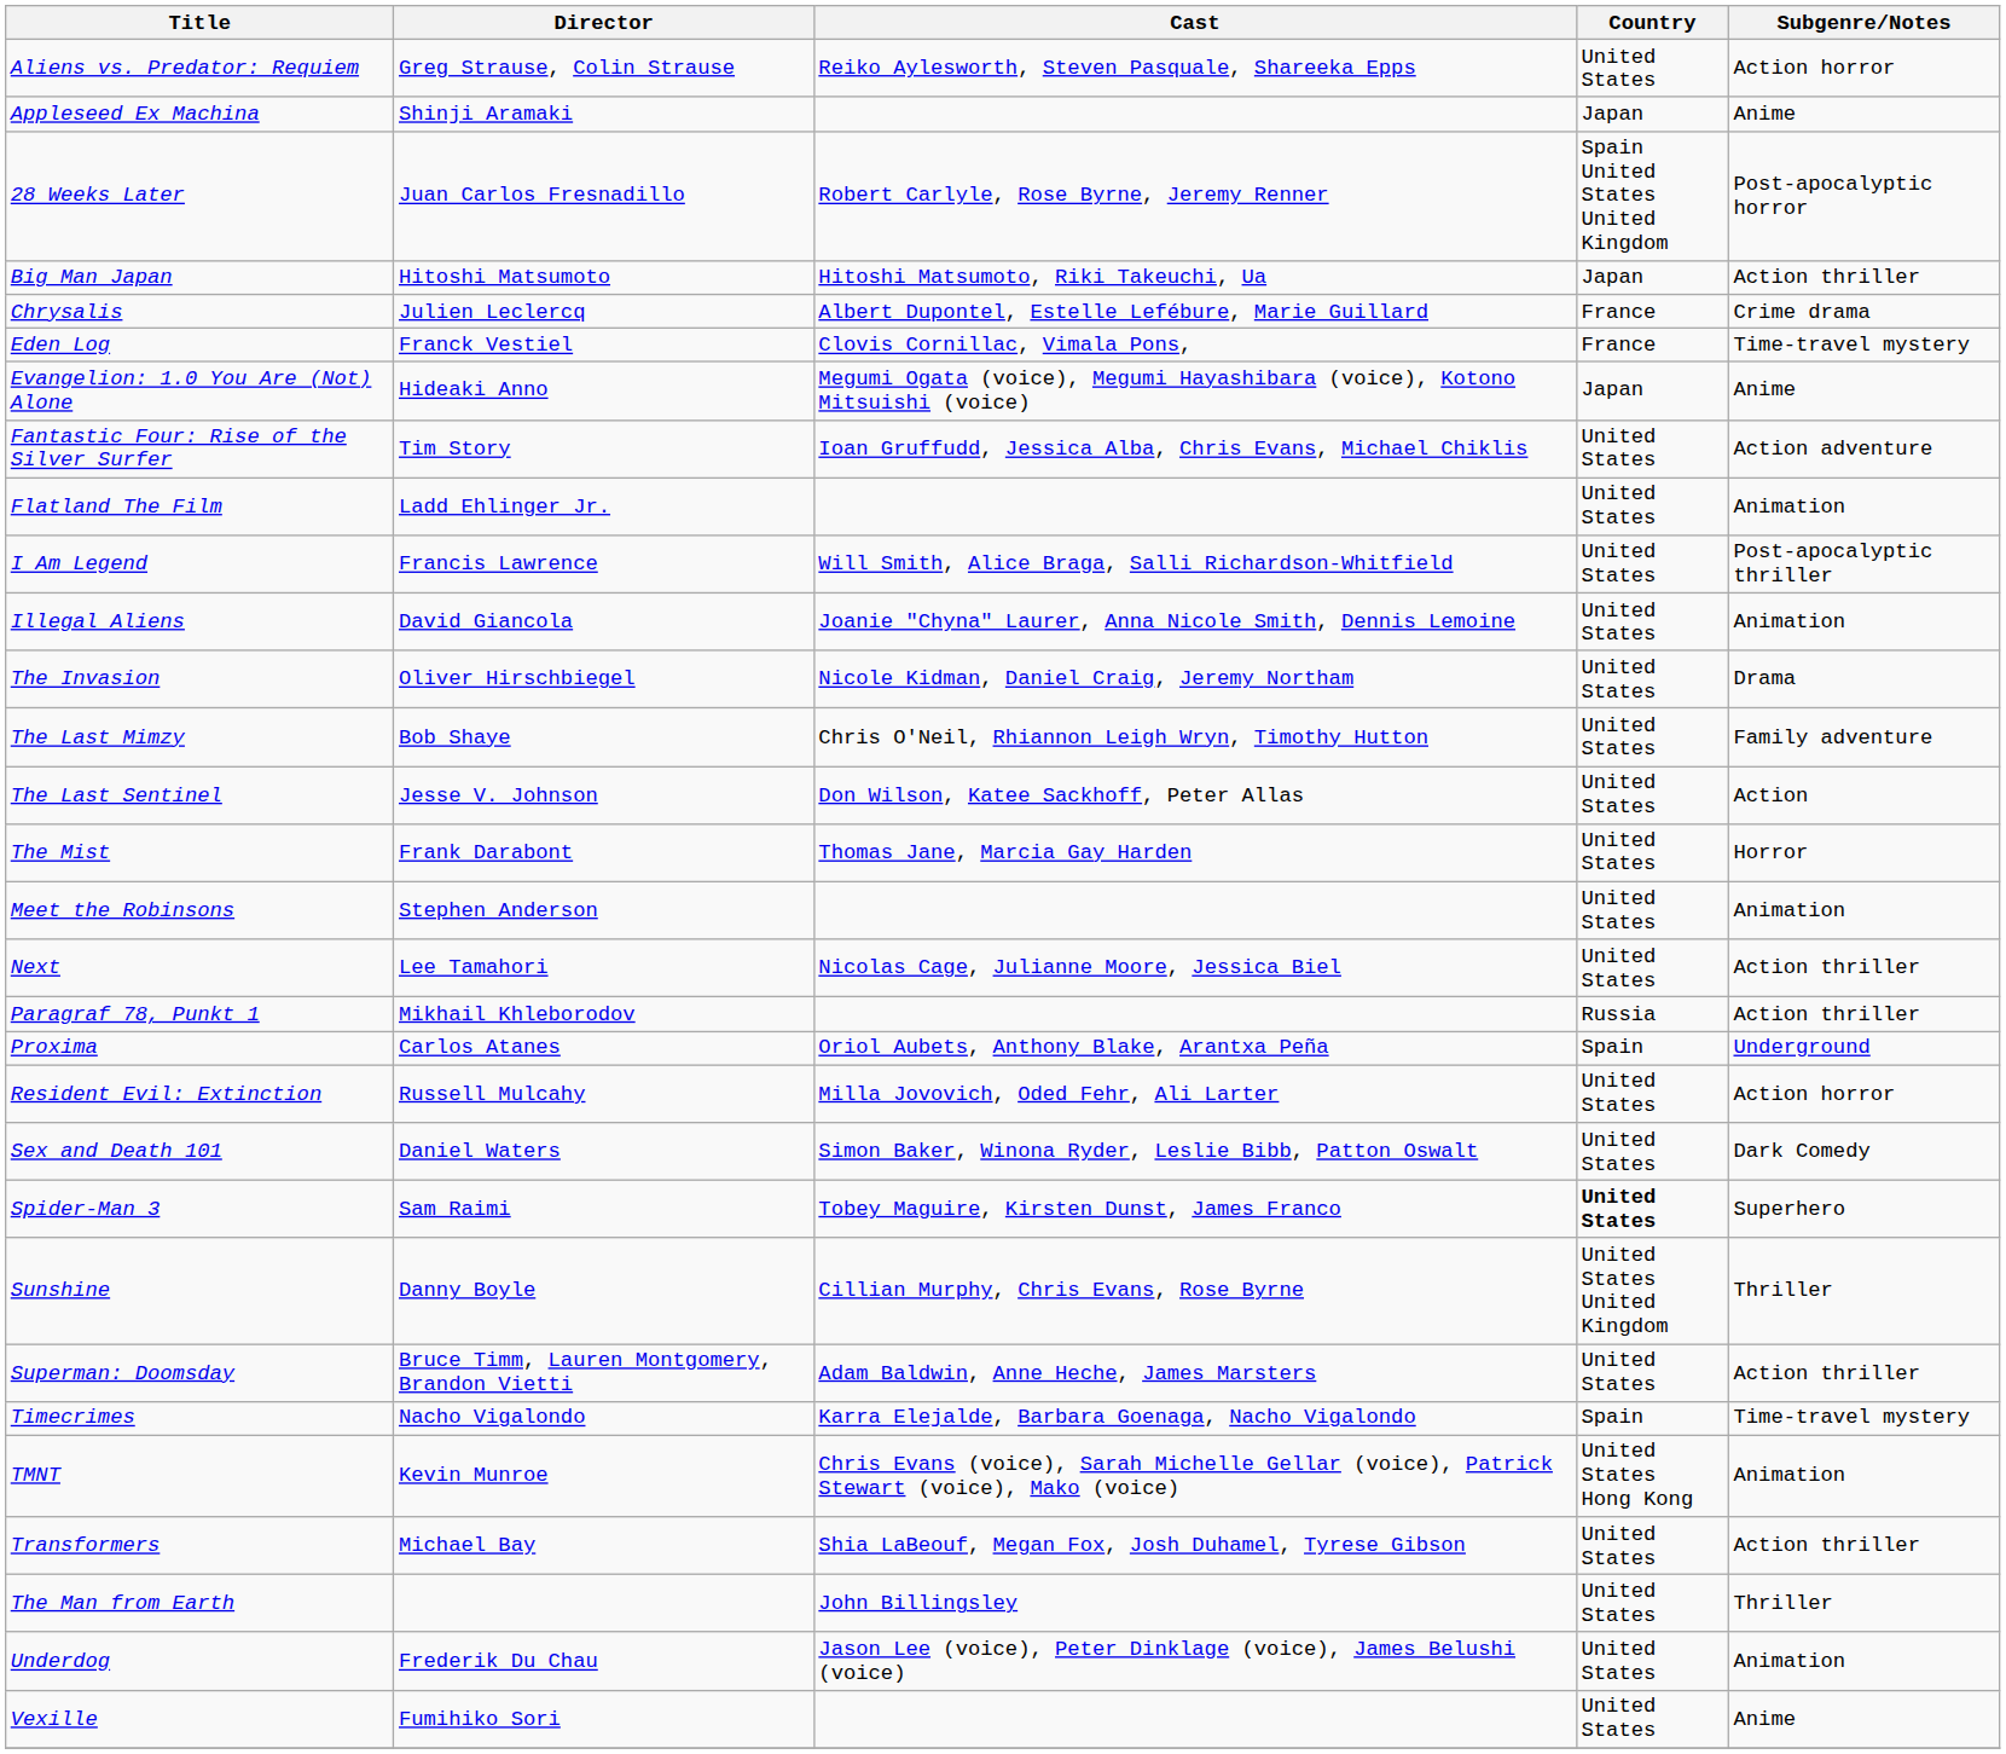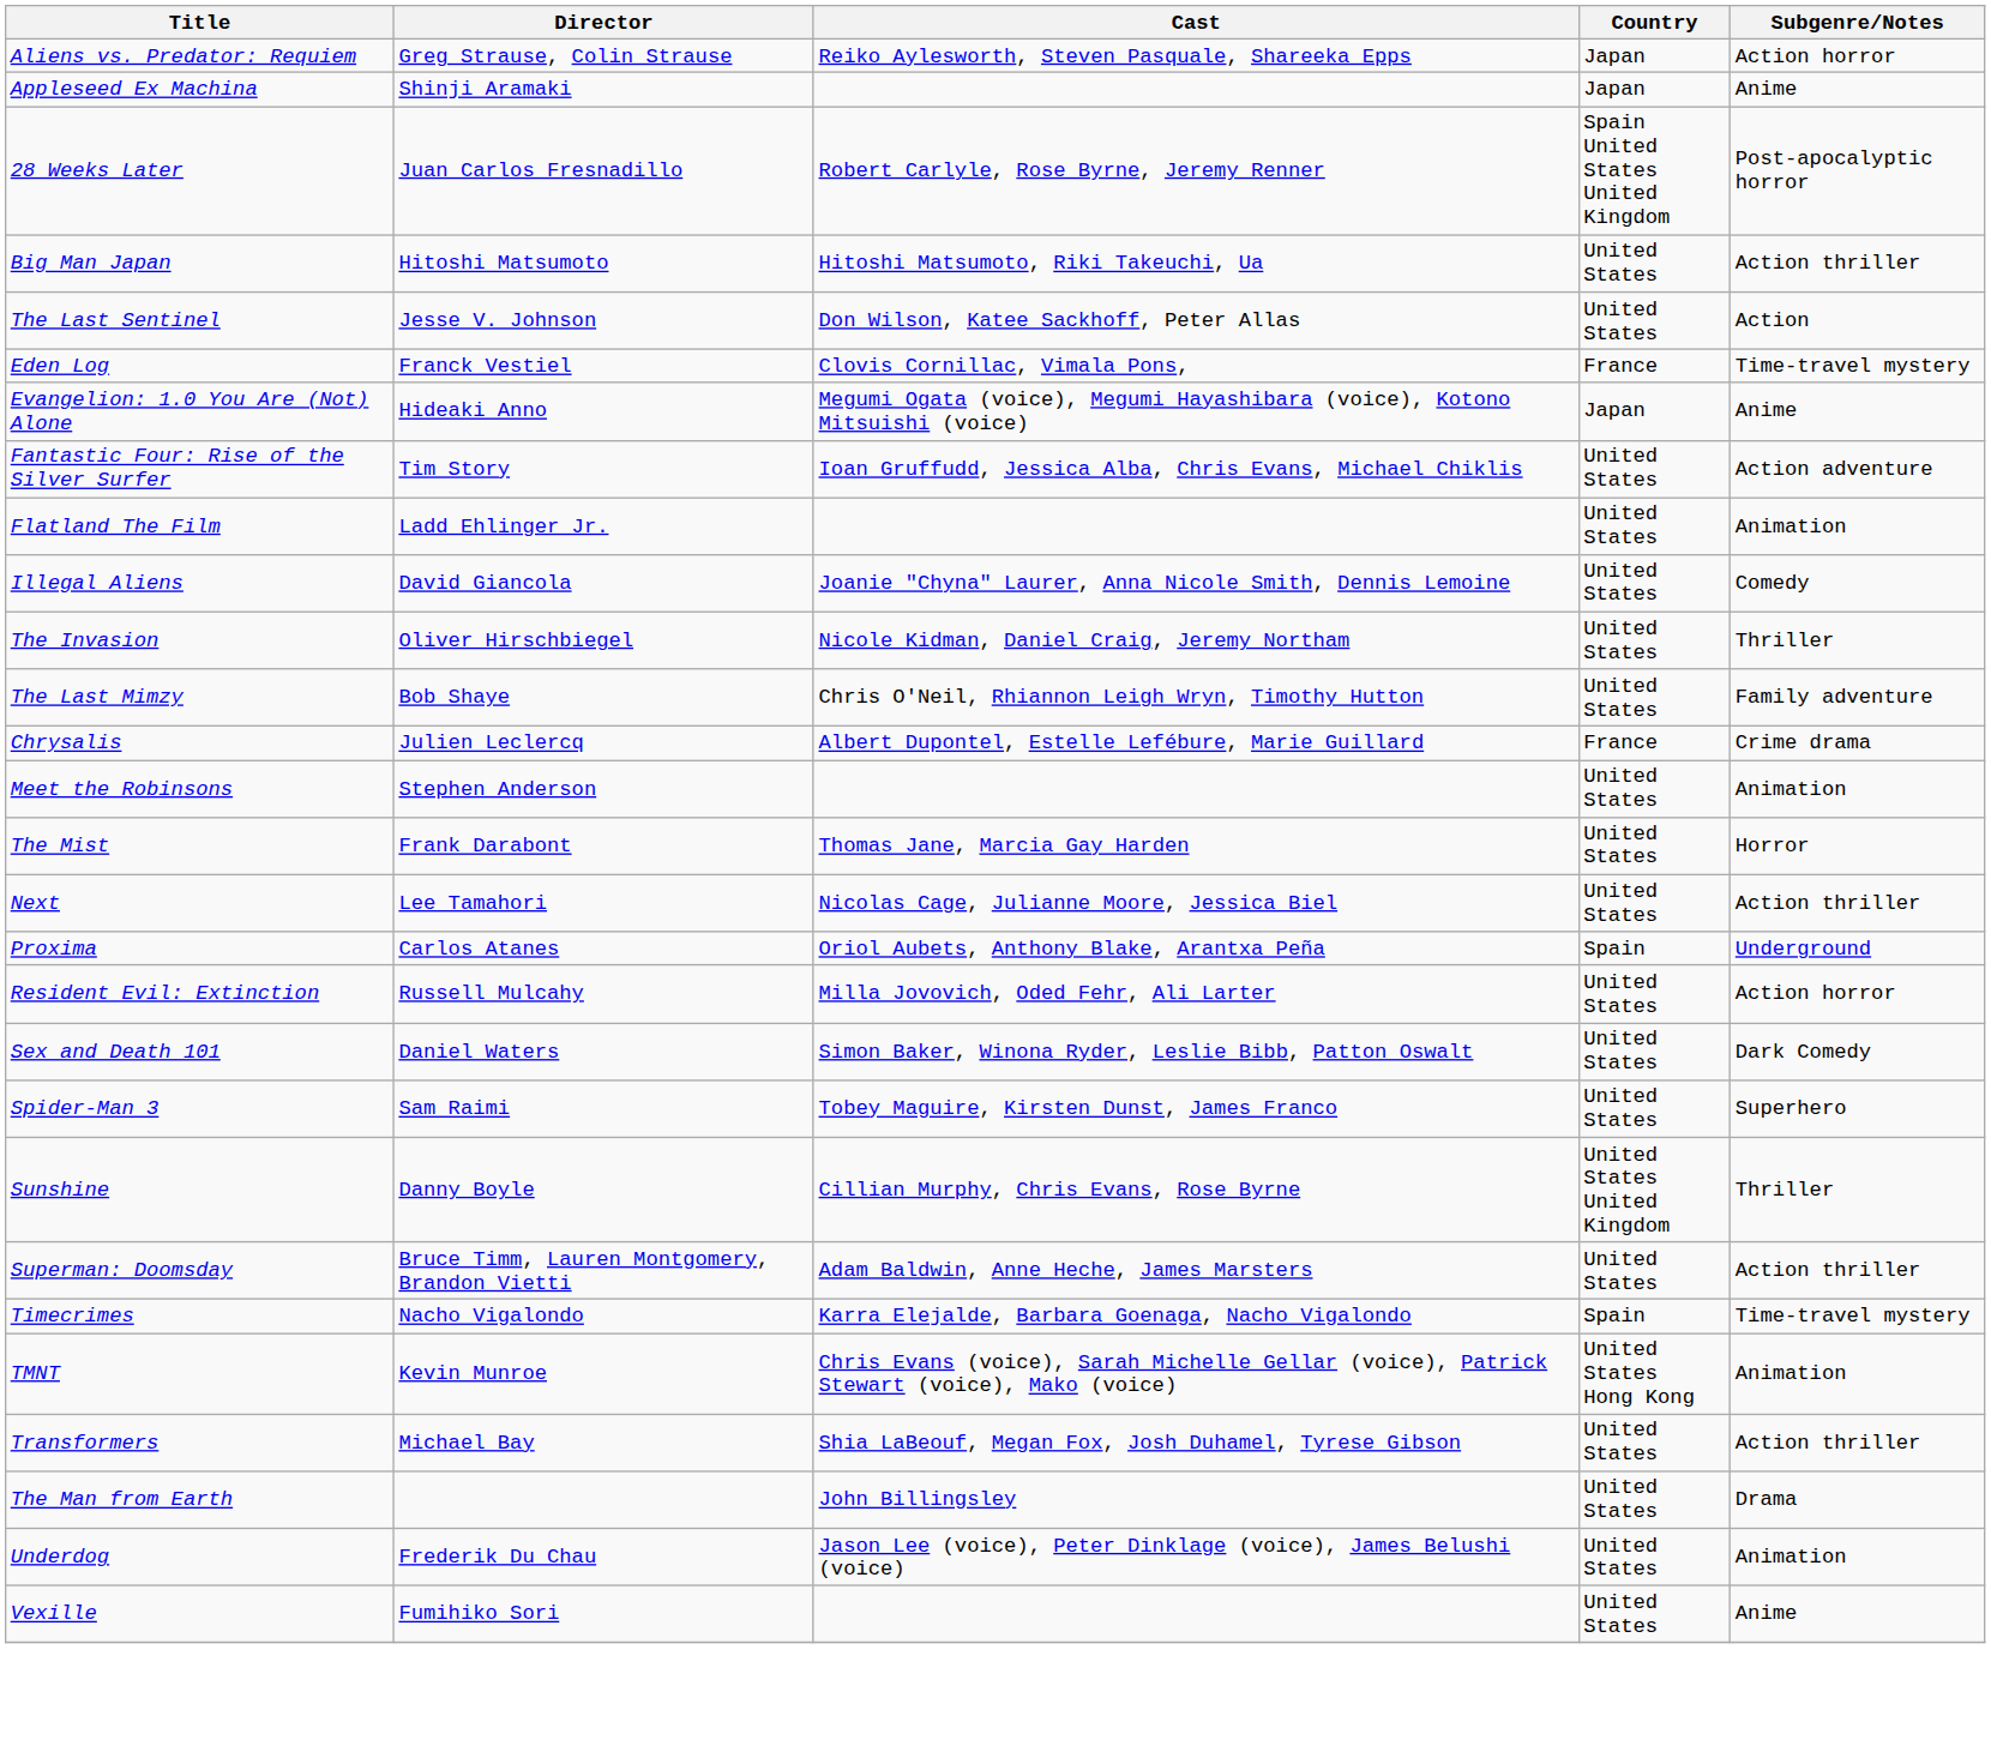 <table class="wikitable sortable">
 <tr>
 <th>Title</th>
 <th>Director</th>
 <th>Cast</th>
 <th>Country</th>
 <th>Subgenre/Notes</th>
 </tr>
 <tr>
 <td><em><a href='#'>Aliens vs. Predator: Requiem</a></em></td>
 <td><a href='#'>Greg Strause</a>, <a href='#'>Colin Strause</a></td>
 <td><a href='#'>Reiko Aylesworth</a>, <a href='#'>Steven Pasquale</a>, <a href='#'>Shareeka Epps</a></td>
-<td>United States</td>
+<td>Japan</td>
 <td>Action horror</td>
 </tr>
 <tr>
 <td><em><a href='#'>Appleseed Ex Machina</a></em></td>
 <td><a href='#'>Shinji Aramaki</a></td>
 <td></td>
 <td>Japan</td>
 <td>Anime</td>
 </tr>
 <tr>
 <td><em><a href='#'>28 Weeks Later</a></em></td>
 <td><a href='#'>Juan Carlos Fresnadillo</a></td>
 <td><a href='#'>Robert Carlyle</a>, <a href='#'>Rose Byrne</a>, <a href='#'>Jeremy Renner</a></td>
 <td>Spain<br>United States<br>United Kingdom</td>
 <td>Post-apocalyptic horror</td>
 </tr>
 <tr>
 <td><em><a href='#'>Big Man Japan</a></em></td>
 <td><a href='#'>Hitoshi Matsumoto</a></td>
 <td><a href='#'>Hitoshi Matsumoto</a>, <a href='#'>Riki Takeuchi</a>, <a href='#'>Ua</a></td>
-<td>Japan</td>
+<td>United States</td>
 <td> Action thriller</td>
 </tr>
 <tr>
-<td><em><a href='#'>Chrysalis</a></em></td>
-<td><a href='#'>Julien Leclercq</a></td>
-<td><a href='#'>Albert Dupontel</a>, <a href='#'>Estelle Lefébure</a>, <a href='#'>Marie Guillard</a></td>
-<td>France</td>
-<td>Crime drama</td>
+<td><em><a href='#'>The Last Sentinel</a></em></td>
+<td><a href='#'>Jesse V. Johnson</a></td>
+<td><a href='#'>Don Wilson</a>, <a href='#'>Katee Sackhoff</a>, Peter Allas</td>
+<td>United States</td>
+<td>Action</td>
 </tr>
 <tr>
 <td><em><a href='#'>Eden Log</a></em></td>
 <td><a href='#'>Franck Vestiel</a></td>
 <td><a href='#'>Clovis Cornillac</a>, <a href='#'>Vimala Pons</a>,</td>
 <td>France</td>
 <td>Time-travel mystery</td>
 </tr>
 <tr>
 <td><em><a href='#'>Evangelion: 1.0 You Are (Not) Alone</a></em></td>
 <td><a href='#'>Hideaki Anno</a></td>
 <td><a href='#'>Megumi Ogata</a> (voice), <a href='#'>Megumi Hayashibara</a> (voice), <a href='#'>Kotono Mitsuishi</a> (voice)</td>
 <td>Japan</td>
 <td>Anime</td>
 </tr>
 <tr>
 <td><em><a href='#'>Fantastic Four: Rise of the Silver Surfer</a></em></td>
 <td><a href='#'>Tim Story</a></td>
 <td><a href='#'>Ioan Gruffudd</a>, <a href='#'>Jessica Alba</a>, <a href='#'>Chris Evans</a>, <a href='#'>Michael Chiklis</a></td>
 <td>United States</td>
 <td>Action adventure</td>
 </tr>
 <tr>
 <td><em><a href='#'>Flatland The Film</a></em></td>
 <td><a href='#'>Ladd Ehlinger Jr.</a></td>
 <td></td>
 <td>United States</td>
 <td>Animation</td>
 </tr>
 <tr>
-<td><em><a href='#'>I Am Legend</a></em></td>
-<td><a href='#'>Francis Lawrence</a></td>
-<td><a href='#'>Will Smith</a>, <a href='#'>Alice Braga</a>, <a href='#'>Salli Richardson-Whitfield</a></td>
-<td>United States</td>
-<td> Post-apocalyptic thriller</td>
-</tr>
-<tr>
 <td><em><a href='#'>Illegal Aliens</a></em></td>
 <td><a href='#'>David Giancola</a></td>
 <td><a href='#'>Joanie "Chyna" Laurer</a>, <a href='#'>Anna Nicole Smith</a>, <a href='#'>Dennis Lemoine</a></td>
 <td>United States</td>
-<td>Animation</td>
+<td>Comedy</td>
 </tr>
 <tr>
 <td><em><a href='#'>The Invasion</a></em></td>
 <td><a href='#'>Oliver Hirschbiegel</a></td>
 <td><a href='#'>Nicole Kidman</a>, <a href='#'>Daniel Craig</a>, <a href='#'>Jeremy Northam</a></td>
 <td>United States</td>
-<td>Drama</td>
+<td>Thriller</td>
 </tr>
 <tr>
 <td><em><a href='#'>The Last Mimzy</a></em></td>
 <td><a href='#'>Bob Shaye</a></td>
 <td>Chris O'Neil, <a href='#'>Rhiannon Leigh Wryn</a>, <a href='#'>Timothy Hutton</a></td>
 <td>United States</td>
 <td>Family adventure</td>
 </tr>
 <tr>
-<td><em><a href='#'>The Last Sentinel</a></em></td>
-<td><a href='#'>Jesse V. Johnson</a></td>
-<td><a href='#'>Don Wilson</a>, <a href='#'>Katee Sackhoff</a>, Peter Allas</td>
+<td><em><a href='#'>Chrysalis</a></em></td>
+<td><a href='#'>Julien Leclercq</a></td>
+<td><a href='#'>Albert Dupontel</a>, <a href='#'>Estelle Lefébure</a>, <a href='#'>Marie Guillard</a></td>
+<td>France</td>
+<td>Crime drama</td>
+</tr>
+<tr>
+<td><em><a href='#'>Meet the Robinsons</a></em></td>
+<td><a href='#'>Stephen Anderson</a></td>
+<td></td>
 <td>United States</td>
-<td>Action</td>
+<td>Animation</td>
 </tr>
 <tr>
 <td><em><a href='#'>The Mist</a></em></td>
 <td><a href='#'>Frank Darabont</a></td>
 <td><a href='#'>Thomas Jane</a>, <a href='#'>Marcia Gay Harden</a></td>
 <td>United States</td>
 <td>Horror</td>
 </tr>
 <tr>
-<td><em><a href='#'>Meet the Robinsons</a></em></td>
-<td><a href='#'>Stephen Anderson</a></td>
-<td></td>
-<td>United States</td>
-<td>Animation</td>
-</tr>
-<tr>
 <td><em><a href='#'>Next</a></em></td>
 <td><a href='#'>Lee Tamahori</a></td>
 <td><a href='#'>Nicolas Cage</a>, <a href='#'>Julianne Moore</a>, <a href='#'>Jessica Biel</a></td>
 <td>United States</td>
 <td>Action thriller</td>
-</tr>
-<tr>
-<td><em><a href='#'>Paragraf 78, Punkt 1</a></em></td>
-<td><a href='#'>Mikhail Khleborodov</a></td>
-<td></td>
-<td>Russia</td>
-<td> Action thriller</td>
 </tr>
 <tr>
 <td><em><a href='#'>Proxima</a></em></td>
 <td><a href='#'>Carlos Atanes</a></td>
 <td><a href='#'>Oriol Aubets</a>, <a href='#'>Anthony Blake</a>, <a href='#'>Arantxa Peña</a></td>
 <td>Spain</td>
 <td><a href='#'>Underground</a></td>
 </tr>
 <tr>
 <td><em><a href='#'>Resident Evil: Extinction</a></em></td>
 <td><a href='#'>Russell Mulcahy</a></td>
 <td><a href='#'>Milla Jovovich</a>, <a href='#'>Oded Fehr</a>, <a href='#'>Ali Larter</a></td>
 <td>United States</td>
 <td>Action horror</td>
 </tr>
 <tr>
 <td><em><a href='#'>Sex and Death 101</a></em></td>
 <td><a href='#'>Daniel Waters</a></td>
 <td><a href='#'>Simon Baker</a>, <a href='#'>Winona Ryder</a>, <a href='#'>Leslie Bibb</a>, <a href='#'>Patton Oswalt</a></td>
 <td>United States</td>
 <td>Dark Comedy</td>
 </tr>
 <tr>
 <td><em><a href='#'>Spider-Man 3</a></em></td>
 <td><a href='#'>Sam Raimi</a></td>
 <td><a href='#'>Tobey Maguire</a>, <a href='#'>Kirsten Dunst</a>, <a href='#'>James Franco</a></td>
-<td><strong>United States</strong></td>
+<td>United States</td>
 <td> Superhero</td>
 </tr>
 <tr>
 <td><em><a href='#'>Sunshine</a></em></td>
 <td><a href='#'>Danny Boyle</a></td>
 <td><a href='#'>Cillian Murphy</a>, <a href='#'>Chris Evans</a>, <a href='#'>Rose Byrne</a></td>
 <td>United States<br>United Kingdom</td>
 <td>Thriller</td>
 </tr>
 <tr>
 <td><em><a href='#'>Superman: Doomsday</a></em></td>
 <td><a href='#'>Bruce Timm</a>, <a href='#'>Lauren Montgomery</a>, <a href='#'>Brandon Vietti</a></td>
 <td><a href='#'>Adam Baldwin</a>, <a href='#'>Anne Heche</a>, <a href='#'>James Marsters</a></td>
 <td>United States</td>
 <td>Action thriller</td>
 </tr>
 <tr>
 <td><em><a href='#'>Timecrimes</a></em></td>
 <td><a href='#'>Nacho Vigalondo</a></td>
 <td><a href='#'>Karra Elejalde</a>, <a href='#'>Barbara Goenaga</a>, <a href='#'>Nacho Vigalondo</a></td>
 <td>Spain</td>
 <td>Time-travel mystery</td>
 </tr>
 <tr>
 <td><em><a href='#'>TMNT</a></em></td>
 <td><a href='#'>Kevin Munroe</a></td>
 <td><a href='#'>Chris Evans</a> (voice), <a href='#'>Sarah Michelle Gellar</a> (voice), <a href='#'>Patrick Stewart</a> (voice), <a href='#'>Mako</a> (voice)</td>
 <td>United States<br>Hong Kong</td>
 <td>Animation</td>
 </tr>
 <tr>
 <td><em><a href='#'>Transformers</a></em></td>
 <td><a href='#'>Michael Bay</a></td>
 <td><a href='#'>Shia LaBeouf</a>, <a href='#'>Megan Fox</a>, <a href='#'>Josh Duhamel</a>, <a href='#'>Tyrese Gibson</a></td>
 <td>United States</td>
 <td>Action thriller</td>
 </tr>
 <tr>
 <td><em><a href='#'>The Man from Earth</a></em></td>
 <td></td>
 <td><a href='#'>John Billingsley</a></td>
 <td>United States</td>
-<td>Thriller</td>
+<td>Drama</td>
 </tr>
 <tr>
 <td><em><a href='#'>Underdog</a></em></td>
 <td><a href='#'>Frederik Du Chau</a></td>
 <td><a href='#'>Jason Lee</a> (voice), <a href='#'>Peter Dinklage</a> (voice), <a href='#'>James Belushi</a> (voice)</td>
 <td>United States</td>
 <td>Animation</td>
 </tr>
 <tr>
 <td><em><a href='#'>Vexille</a></em></td>
 <td><a href='#'>Fumihiko Sori</a></td>
 <td></td>
 <td>United States</td>
 <td>Anime</td>
 </tr>
 <tr>
 </tr>
 </table>
